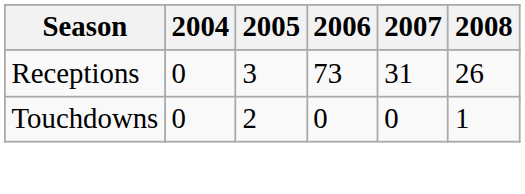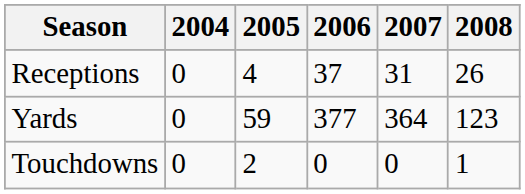 <table class="wikitable">
 <tr>
 <th>Season</th>
 <th>2004</th>
 <th>2005</th>
 <th>2006</th>
 <th>2007</th>
 <th>2008</th>
 </tr>
 <tr>
 <td>Receptions</td>
 <td>0</td>
-<td>3</td>
-<td>73</td>
+<td>4</td>
+<td>37</td>
 <td>31</td>
 <td>26</td>
+</tr>
+<tr>
+<td>Yards</td>
+<td>0</td>
+<td>59</td>
+<td>377</td>
+<td>364</td>
+<td>123</td>
 </tr>
 <tr>
 <td>Touchdowns</td>
 <td>0</td>
 <td>2</td>
 <td>0</td>
 <td>0</td>
 <td>1</td>
 </tr>
 </table>
